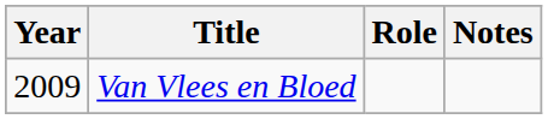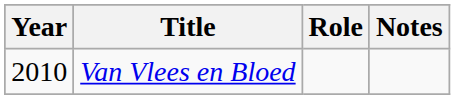 <table class="wikitable sortable">
 <tr>
 <th>Year</th>
 <th>Title</th>
 <th>Role</th>
 <th class="unsortable">Notes</th>
 </tr>
 <tr>
-<td>2009</td>
+<td>2010</td>
 <td><em><a href='#'>Van Vlees en Bloed</a></em></td>
 <td></td>
 <td></td>
 </tr>
 </table>
